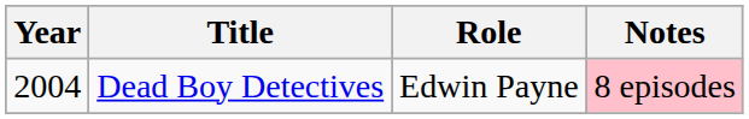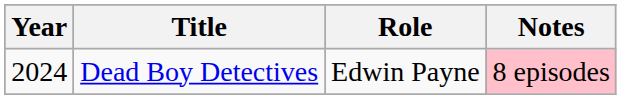 <table class="wikitable">
 <tr>
 <th>Year</th>
 <th>Title</th>
 <th>Role</th>
 <th>Notes</th>
 </tr>
 <tr>
-<td>2004</td>
+<td>2024</td>
 <td><a href='#'>Dead Boy Detectives</a></td>
 <td>Edwin Payne</td>
 <td style="background: pink;">8 episodes</td>
 </tr>
 </table>
